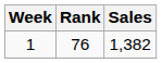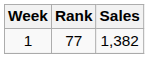 <table class="wikitable">
 <tr style="background:#efefef">
 <th>Week</th>
 <th>Rank</th>
 <th>Sales</th>
 </tr>
 <tr align="center">
 <td>1</td>
-<td>76</td>
+<td>77</td>
 <td>1,382</td>
 </tr>
 <tr align="center">
 </tr>
 </table>
